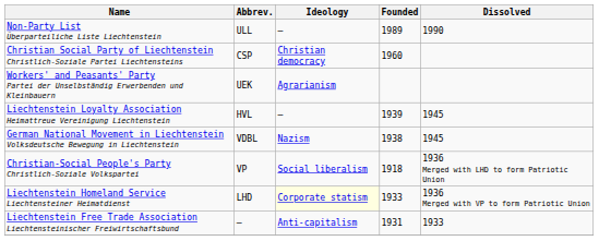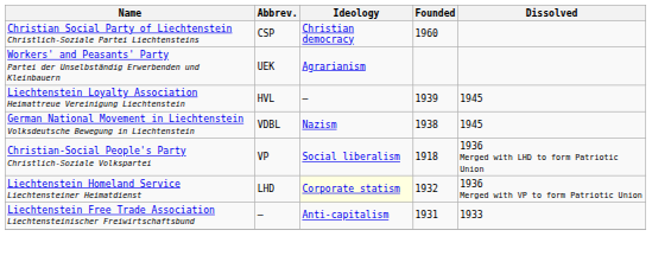 <table class="wikitable sortable">
 <tr>
 <th>Name</th>
 <th>Abbrev.</th>
 <th>Ideology</th>
 <th>Founded</th>
 <th>Dissolved</th>
-</tr>
-<tr>
-<td><a href='#'>Non-Party List</a><br><small><em>Überparteiliche Liste Liechtenstein</em></small></td>
-<td>ULL</td>
-<td>– </td>
-<td>1989</td>
-<td>1990</td>
 </tr>
 <tr>
 <td><a href='#'>Christian Social Party of Liechtenstein</a><br><small><em>Christlich-Soziale Partei Liechtensteins</em></small></td>
 <td>CSP</td>
 <td><a href='#'>Christian democracy</a></td>
 <td>1960</td>
 <td></td>
 </tr>
 <tr>
 <td><a href='#'>Workers' and Peasants' Party</a><br><small><em>Partei der Unselbständig Erwerbenden und Kleinbauern</em></small></td>
 <td>UEK</td>
 <td><a href='#'>Agrarianism</a></td>
 <td></td>
 <td></td>
 </tr>
 <tr>
 <td><a href='#'>Liechtenstein Loyalty Association</a><br><small><em>Heimattreue Vereinigung Liechtenstein</em></small></td>
 <td>HVL</td>
 <td>–</td>
 <td>1939</td>
 <td>1945</td>
 </tr>
 <tr>
 <td><a href='#'>German National Movement in Liechtenstein</a><br><small><em>Volksdeutsche Bewegung in Liechtenstein</em></small></td>
 <td>VDBL</td>
 <td><a href='#'>Nazism</a></td>
 <td>1938</td>
 <td>1945</td>
 </tr>
 <tr>
 <td><a href='#'>Christian-Social People's Party</a><br><small><em>Christlich-Soziale Volkspartei</em></small></td>
 <td>VP</td>
 <td><a href='#'>Social liberalism</a></td>
 <td>1918</td>
 <td>1936<br><small>Merged with LHD to form Patriotic Union</small></td>
 </tr>
 <tr>
 <td><a href='#'>Liechtenstein Homeland Service</a><br><small><em>Liechtensteiner Heimatdienst</em></small></td>
 <td>LHD</td>
 <td style="background: lightyellow;"><a href='#'>Corporate statism</a></td>
-<td>1933</td>
+<td>1932</td>
 <td>1936<br><small>Merged with VP to form Patriotic Union</small></td>
 </tr>
 <tr>
 <td><a href='#'>Liechtenstein Free Trade Association</a><br><small><em>Liechtensteinischer Freiwirtschaftsbund</em></small></td>
 <td>–</td>
 <td><a href='#'>Anti-capitalism</a></td>
 <td>1931</td>
 <td>1933</td>
 </tr>
 <tr>
 </tr>
 </table>
